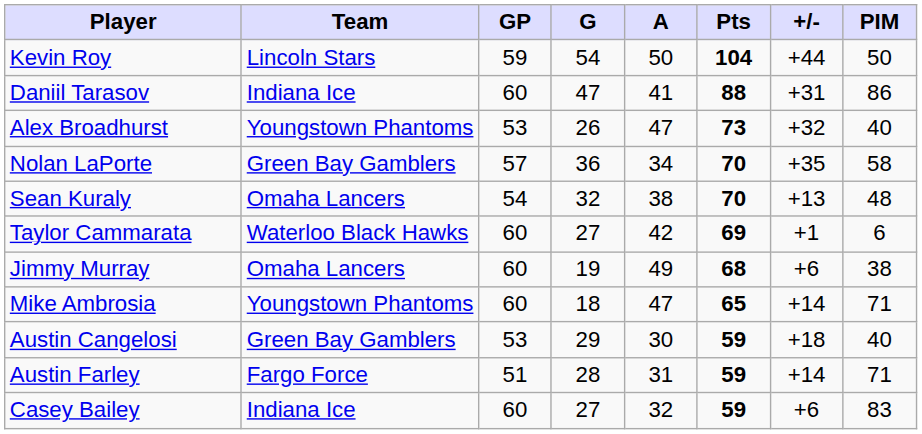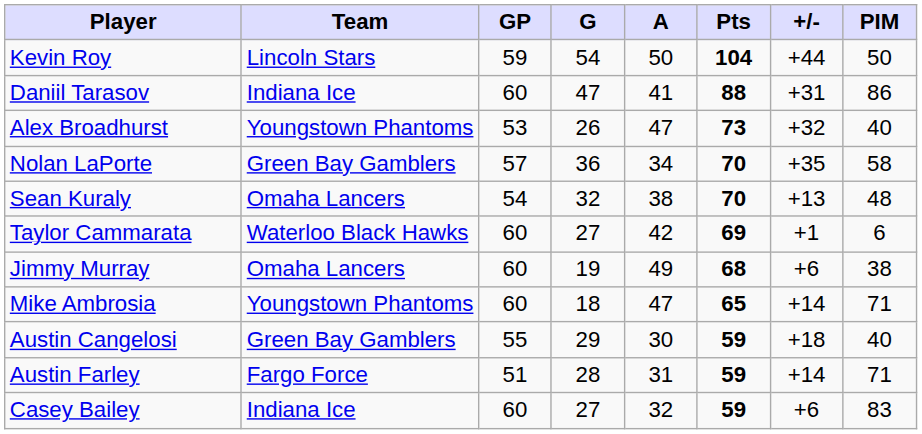 <table class="wikitable" style="text-align:center">
 <tr>
 <th style="background:#ddf; width:26%;">Player</th>
 <th style="background:#ddf; width:26%;">Team</th>
 <th style="background:#ddf; width:8%;">GP</th>
 <th style="background:#ddf; width:8%;">G</th>
 <th style="background:#ddf; width:8%;">A</th>
 <th style="background:#ddf; width:8%;">Pts</th>
 <th style="background:#ddf; width:8%;">+/-</th>
 <th style="background:#ddf; width:8%;">PIM</th>
 </tr>
 <tr>
 <td align=left><a href='#'>Kevin Roy</a></td>
 <td align=left><a href='#'>Lincoln Stars</a></td>
 <td>59</td>
 <td>54</td>
 <td>50</td>
 <td><strong>104</strong></td>
 <td>+44</td>
 <td>50</td>
 </tr>
 <tr>
 <td align=left><a href='#'>Daniil Tarasov</a></td>
 <td align=left><a href='#'>Indiana Ice</a></td>
 <td>60</td>
 <td>47</td>
 <td>41</td>
 <td><strong>88</strong></td>
 <td>+31</td>
 <td>86</td>
 </tr>
 <tr>
 <td align=left><a href='#'>Alex Broadhurst</a></td>
 <td align=left><a href='#'>Youngstown Phantoms</a></td>
 <td>53</td>
 <td>26</td>
 <td>47</td>
 <td><strong>73</strong></td>
 <td>+32</td>
 <td>40</td>
 </tr>
 <tr>
 <td align=left><a href='#'>Nolan LaPorte</a></td>
 <td align=left><a href='#'>Green Bay Gamblers</a></td>
 <td>57</td>
 <td>36</td>
 <td>34</td>
 <td><strong>70</strong></td>
 <td>+35</td>
 <td>58</td>
 </tr>
 <tr>
 <td align=left><a href='#'>Sean Kuraly</a></td>
 <td align=left><a href='#'>Omaha Lancers</a></td>
 <td>54</td>
 <td>32</td>
 <td>38</td>
 <td><strong>70</strong></td>
 <td>+13</td>
 <td>48</td>
 </tr>
 <tr>
 <td align=left><a href='#'>Taylor Cammarata</a></td>
 <td align=left><a href='#'>Waterloo Black Hawks</a></td>
 <td>60</td>
 <td>27</td>
 <td>42</td>
 <td><strong>69</strong></td>
 <td>+1</td>
 <td>6</td>
 </tr>
 <tr>
 <td align=left><a href='#'>Jimmy Murray</a></td>
 <td align=left><a href='#'>Omaha Lancers</a></td>
 <td>60</td>
 <td>19</td>
 <td>49</td>
 <td><strong>68</strong></td>
 <td>+6</td>
 <td>38</td>
 </tr>
 <tr>
 <td align=left><a href='#'>Mike Ambrosia</a></td>
 <td align=left><a href='#'>Youngstown Phantoms</a></td>
 <td>60</td>
 <td>18</td>
 <td>47</td>
 <td><strong>65</strong></td>
 <td>+14</td>
 <td>71</td>
 </tr>
 <tr>
 <td align=left><a href='#'>Austin Cangelosi</a></td>
 <td align=left><a href='#'>Green Bay Gamblers</a></td>
-<td>53</td>
+<td>55</td>
 <td>29</td>
 <td>30</td>
 <td><strong>59</strong></td>
 <td>+18</td>
 <td>40</td>
 </tr>
 <tr>
 <td align=left><a href='#'>Austin Farley</a></td>
 <td align=left><a href='#'>Fargo Force</a></td>
 <td>51</td>
 <td>28</td>
 <td>31</td>
 <td><strong>59</strong></td>
 <td>+14</td>
 <td>71</td>
 </tr>
 <tr>
 <td align=left><a href='#'>Casey Bailey</a></td>
 <td align=left><a href='#'>Indiana Ice</a></td>
 <td>60</td>
 <td>27</td>
 <td>32</td>
 <td><strong>59</strong></td>
 <td>+6</td>
 <td>83</td>
 </tr>
 </table>
